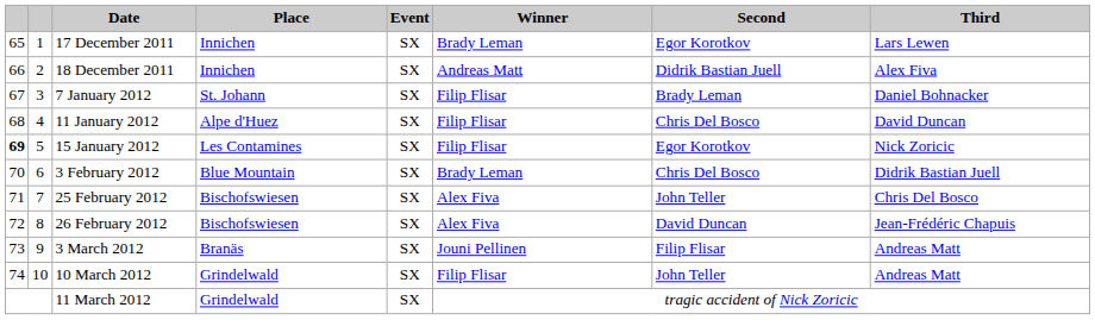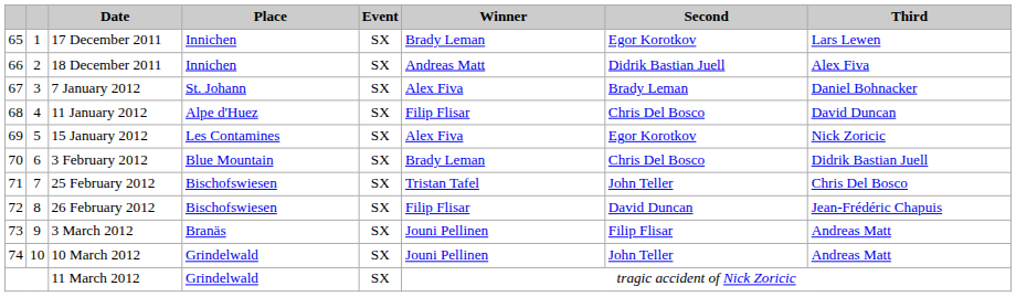 <table class="wikitable plainrowheaders" style="background:#fff; font-size:86%; line-height:16px; border:grey solid 1px; border-collapse:collapse;">
 <tr style="background:#ccc; text-align:center;">
 <th scope="col" style="background:#ccc; width=20 px;"></th>
 <th scope="col" style="background:#ccc; width=30 px;"></th>
 <th scope="col" style="background:#ccc; width:120px;">Date</th>
 <th scope="col" style="background:#ccc; width:160px;">Place</th>
 <th scope="col" style="background:#ccc; width:15px;">Event</th>
 <th scope="col" style="background:#ccc; width:185px;">Winner</th>
 <th scope="col" style="background:#ccc; width:185px;">Second</th>
 <th scope="col" style="background:#ccc; width:185px;">Third</th>
 </tr>
 <tr>
 <td align=center>65</td>
 <td align=center>1</td>
 <td>17 December 2011</td>
 <td> <a href='#'>Innichen</a></td>
 <td align=center>SX</td>
 <td> <a href='#'>Brady Leman</a></td>
 <td> <a href='#'>Egor Korotkov</a></td>
 <td> <a href='#'>Lars Lewen</a></td>
 </tr>
 <tr>
 <td align=center>66</td>
 <td align=center>2</td>
 <td>18 December 2011</td>
 <td> <a href='#'>Innichen</a></td>
 <td align=center>SX</td>
 <td> <a href='#'>Andreas Matt</a></td>
 <td> <a href='#'>Didrik Bastian Juell</a></td>
 <td> <a href='#'>Alex Fiva</a></td>
 </tr>
 <tr>
 <td align=center>67</td>
 <td align=center>3</td>
 <td>7 January 2012</td>
 <td> <a href='#'>St. Johann</a></td>
 <td align=center>SX</td>
-<td> <a href='#'>Filip Flisar</a></td>
+<td> <a href='#'>Alex Fiva</a></td>
 <td> <a href='#'>Brady Leman</a></td>
 <td> <a href='#'>Daniel Bohnacker</a></td>
 </tr>
 <tr>
 <td align=center>68</td>
 <td align=center>4</td>
 <td>11 January 2012</td>
 <td> <a href='#'>Alpe d'Huez</a></td>
 <td align=center>SX</td>
 <td> <a href='#'>Filip Flisar</a></td>
 <td> <a href='#'>Chris Del Bosco</a></td>
 <td> <a href='#'>David Duncan</a></td>
 </tr>
 <tr>
-<td align=center><strong>69</strong></td>
+<td align=center>69</td>
 <td align=center>5</td>
 <td>15 January 2012</td>
 <td> <a href='#'>Les Contamines</a></td>
 <td align=center>SX</td>
-<td> <a href='#'>Filip Flisar</a></td>
+<td> <a href='#'>Alex Fiva</a></td>
 <td> <a href='#'>Egor Korotkov</a></td>
 <td> <a href='#'>Nick Zoricic</a></td>
 </tr>
 <tr>
 <td align=center>70</td>
 <td align=center>6</td>
 <td>3 February 2012</td>
 <td> <a href='#'>Blue Mountain</a></td>
 <td align=center>SX</td>
 <td> <a href='#'>Brady Leman</a></td>
 <td> <a href='#'>Chris Del Bosco</a></td>
 <td> <a href='#'>Didrik Bastian Juell</a></td>
 </tr>
 <tr>
 <td align=center>71</td>
 <td align=center>7</td>
 <td>25 February 2012</td>
 <td> <a href='#'>Bischofswiesen</a></td>
 <td align=center>SX</td>
-<td> <a href='#'>Alex Fiva</a></td>
+<td> <a href='#'>Tristan Tafel</a></td>
 <td> <a href='#'>John Teller</a></td>
 <td> <a href='#'>Chris Del Bosco</a></td>
 </tr>
 <tr>
 <td align=center>72</td>
 <td align=center>8</td>
 <td>26 February 2012</td>
 <td> <a href='#'>Bischofswiesen</a></td>
 <td align=center>SX</td>
-<td> <a href='#'>Alex Fiva</a></td>
+<td> <a href='#'>Filip Flisar</a></td>
 <td> <a href='#'>David Duncan</a></td>
 <td> <a href='#'>Jean-Frédéric Chapuis</a></td>
 </tr>
 <tr>
 <td align=center>73</td>
 <td align=center>9</td>
 <td>3 March 2012</td>
 <td> <a href='#'>Branäs</a></td>
 <td align=center>SX</td>
 <td> <a href='#'>Jouni Pellinen</a></td>
 <td> <a href='#'>Filip Flisar</a></td>
 <td> <a href='#'>Andreas Matt</a></td>
 </tr>
 <tr>
 <td align=center>74</td>
 <td align=center>10</td>
 <td>10 March 2012</td>
 <td> <a href='#'>Grindelwald</a></td>
 <td align=center>SX</td>
-<td> <a href='#'>Filip Flisar</a></td>
+<td> <a href='#'>Jouni Pellinen</a></td>
 <td> <a href='#'>John Teller</a></td>
 <td> <a href='#'>Andreas Matt</a></td>
 </tr>
 <tr>
 <td colspan=2></td>
 <td>11 March 2012</td>
 <td> <a href='#'>Grindelwald</a></td>
 <td align=center>SX</td>
 <td colspan=3 align=center><em>tragic accident of <a href='#'>Nick Zoricic</a></em></td>
 </tr>
 </table>
